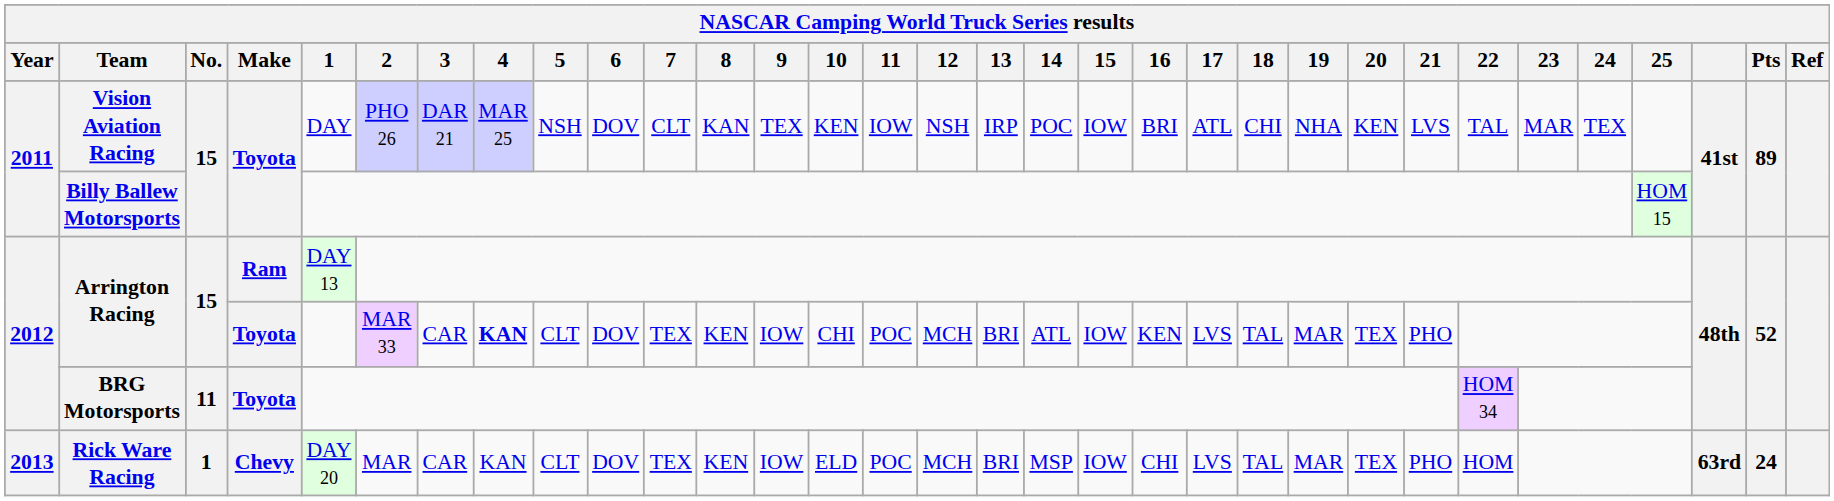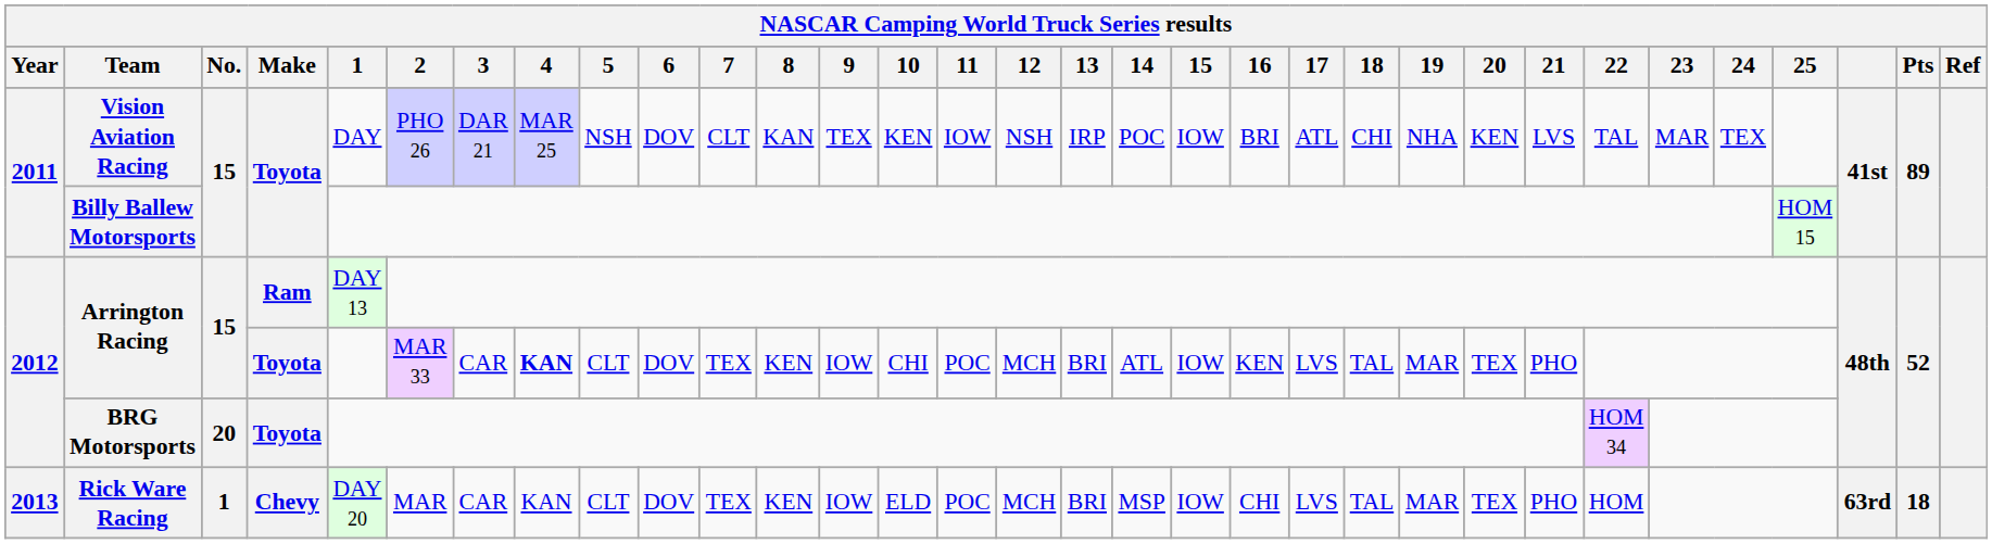 <table class="wikitable" style="text-align:center; font-size:75%">
 <tr>
 <th colspan=45><a href='#'>NASCAR Camping World Truck Series</a> results</th>
 </tr>
 <tr>
 <th>Year</th>
 <th>Team</th>
 <th>No.</th>
 <th>Make</th>
 <th>1</th>
 <th>2</th>
 <th>3</th>
 <th>4</th>
 <th>5</th>
 <th>6</th>
 <th>7</th>
 <th>8</th>
 <th>9</th>
 <th>10</th>
 <th>11</th>
 <th>12</th>
 <th>13</th>
 <th>14</th>
 <th>15</th>
 <th>16</th>
 <th>17</th>
 <th>18</th>
 <th>19</th>
 <th>20</th>
 <th>21</th>
 <th>22</th>
 <th>23</th>
 <th>24</th>
 <th>25</th>
 <th></th>
 <th>Pts</th>
 <th>Ref</th>
 </tr>
 <tr>
 <th rowspan=2><a href='#'>2011</a></th>
 <th><a href='#'>Vision Aviation Racing</a></th>
 <th rowspan=2>15</th>
 <th rowspan=2><a href='#'>Toyota</a></th>
 <td><a href='#'>DAY</a></td>
 <td style="background:#CFCFFF;"><a href='#'>PHO</a><br><small>26</small></td>
 <td style="background:#CFCFFF;"><a href='#'>DAR</a><br><small>21</small></td>
 <td style="background:#CFCFFF;"><a href='#'>MAR</a><br><small>25</small></td>
 <td><a href='#'>NSH</a></td>
 <td><a href='#'>DOV</a></td>
 <td><a href='#'>CLT</a></td>
 <td><a href='#'>KAN</a></td>
 <td><a href='#'>TEX</a></td>
 <td><a href='#'>KEN</a></td>
 <td><a href='#'>IOW</a></td>
 <td><a href='#'>NSH</a></td>
 <td><a href='#'>IRP</a></td>
 <td><a href='#'>POC</a></td>
 <td><a href='#'>IOW</a></td>
 <td><a href='#'>BRI</a></td>
 <td><a href='#'>ATL</a></td>
 <td><a href='#'>CHI</a></td>
 <td><a href='#'>NHA</a></td>
 <td><a href='#'>KEN</a></td>
 <td><a href='#'>LVS</a></td>
 <td><a href='#'>TAL</a></td>
 <td><a href='#'>MAR</a></td>
 <td><a href='#'>TEX</a></td>
 <td></td>
 <th rowspan=2>41st</th>
 <th rowspan=2>89</th>
 <th rowspan=2></th>
 </tr>
 <tr>
 <th><a href='#'>Billy Ballew Motorsports</a></th>
 <td colspan=24></td>
 <td style="background:#DFFFDF;"><a href='#'>HOM</a><br><small>15</small></td>
 </tr>
 <tr>
 <th rowspan=3><a href='#'>2012</a></th>
 <th rowspan=2>Arrington Racing</th>
 <th rowspan=2>15</th>
 <th><a href='#'>Ram</a></th>
 <td style="background:#DFFFDF;"><a href='#'>DAY</a><br><small>13</small></td>
 <td colspan=24></td>
 <th rowspan=3>48th</th>
 <th rowspan=3>52</th>
 <th rowspan=3></th>
 </tr>
 <tr>
 <th><a href='#'>Toyota</a></th>
 <td></td>
 <td style="background:#EFCFFF;"><a href='#'>MAR</a><br><small>33</small></td>
 <td><a href='#'>CAR</a></td>
 <td><strong><a href='#'>KAN</a></strong></td>
 <td><a href='#'>CLT</a></td>
 <td><a href='#'>DOV</a></td>
 <td><a href='#'>TEX</a></td>
 <td><a href='#'>KEN</a></td>
 <td><a href='#'>IOW</a></td>
 <td><a href='#'>CHI</a></td>
 <td><a href='#'>POC</a></td>
 <td><a href='#'>MCH</a></td>
 <td><a href='#'>BRI</a></td>
 <td><a href='#'>ATL</a></td>
 <td><a href='#'>IOW</a></td>
 <td><a href='#'>KEN</a></td>
 <td><a href='#'>LVS</a></td>
 <td><a href='#'>TAL</a></td>
 <td><a href='#'>MAR</a></td>
 <td><a href='#'>TEX</a></td>
 <td><a href='#'>PHO</a></td>
 <td colspan=4></td>
 </tr>
 <tr>
 <th>BRG Motorsports</th>
-<th>11</th>
+<th>20</th>
 <th><a href='#'>Toyota</a></th>
 <td colspan=21></td>
 <td style="background:#EFCFFF;"><a href='#'>HOM</a><br><small>34</small></td>
 <td colspan=3></td>
 </tr>
 <tr>
 <th><a href='#'>2013</a></th>
 <th><a href='#'>Rick Ware Racing</a></th>
 <th>1</th>
 <th><a href='#'>Chevy</a></th>
 <td style="background:#DFFFDF;"><a href='#'>DAY</a><br><small>20</small></td>
 <td><a href='#'>MAR</a></td>
 <td><a href='#'>CAR</a></td>
 <td><a href='#'>KAN</a></td>
 <td><a href='#'>CLT</a></td>
 <td><a href='#'>DOV</a></td>
 <td><a href='#'>TEX</a></td>
 <td><a href='#'>KEN</a></td>
 <td><a href='#'>IOW</a></td>
 <td><a href='#'>ELD</a></td>
 <td><a href='#'>POC</a></td>
 <td><a href='#'>MCH</a></td>
 <td><a href='#'>BRI</a></td>
 <td><a href='#'>MSP</a></td>
 <td><a href='#'>IOW</a></td>
 <td><a href='#'>CHI</a></td>
 <td><a href='#'>LVS</a></td>
 <td><a href='#'>TAL</a></td>
 <td><a href='#'>MAR</a></td>
 <td><a href='#'>TEX</a></td>
 <td><a href='#'>PHO</a></td>
 <td><a href='#'>HOM</a></td>
 <td colspan=3></td>
 <th>63rd</th>
-<th>24</th>
+<th>18</th>
 <th></th>
 </tr>
 </table>
